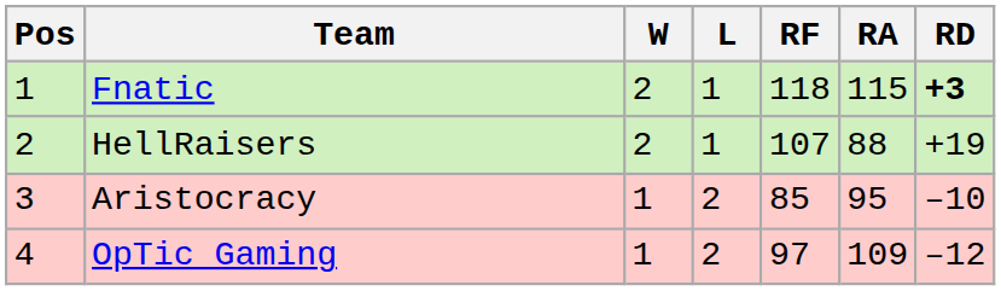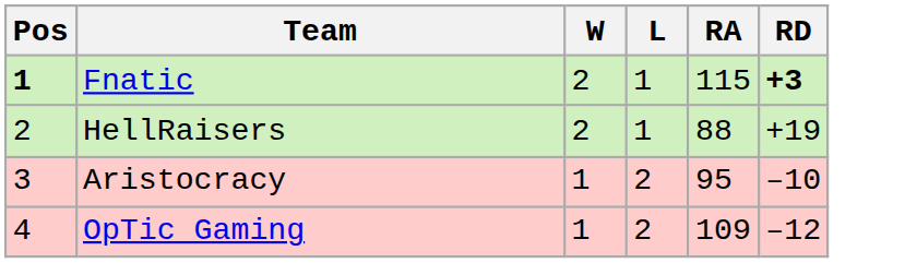 <table class="wikitable style="text-align: center">
 <tr>
 <th width="20">Pos</th>
 <th width="200">Team</th>
 <th width="20">W</th>
 <th width="20">L</th>
-<th width="20">RF</th>
 <th width="20">RA</th>
 <th width="20">RD</th>
 </tr>
 <tr style="background: #D0F0C0;">
-<td>1</td>
+<td><strong>1</strong></td>
 <td><a href='#'>Fnatic</a></td>
 <td>2</td>
 <td>1</td>
-<td>118</td>
 <td>115</td>
 <td><strong>+3</strong></td>
 </tr>
 <tr style="background: #D0F0C0;">
 <td>2</td>
 <td>HellRaisers</td>
 <td>2</td>
 <td>1</td>
-<td>107</td>
 <td>88</td>
 <td>+19</td>
 </tr>
 <tr style="background: #FFCCCC;">
 <td>3</td>
 <td>Aristocracy</td>
 <td>1</td>
 <td>2</td>
-<td>85</td>
 <td>95</td>
 <td>–10</td>
 </tr>
 <tr style="background: #FFCCCC;">
 <td>4</td>
 <td><a href='#'>OpTic Gaming</a></td>
 <td>1</td>
 <td>2</td>
-<td>97</td>
 <td>109</td>
 <td>–12</td>
 </tr>
 </table>
